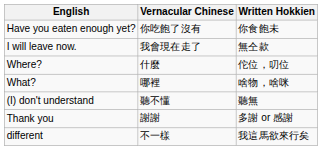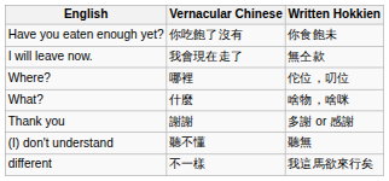 <table class="wikitable">
 <tr>
 <th>English</th>
 <th>Vernacular Chinese</th>
 <th>Written Hokkien</th>
 </tr>
 <tr>
 <td>Have you eaten enough yet?</td>
 <td>你吃飽了沒有</td>
 <td>你食飽未</td>
 </tr>
 <tr>
 <td>I will leave now.</td>
 <td>我會現在走了</td>
 <td>無仝款</td>
 </tr>
 <tr>
 <td>Where?</td>
-<td>什麼</td>
+<td>哪裡</td>
 <td>佗位，叨位</td>
 </tr>
 <tr>
 <td>What?</td>
-<td>哪裡</td>
+<td>什麼</td>
 <td>啥物，啥咪</td>
+</tr>
+<tr>
+<td>Thank you</td>
+<td>謝謝</td>
+<td>多謝 or 感謝</td>
 </tr>
 <tr>
 <td>(I) don't understand</td>
 <td>聽不懂</td>
 <td>聽無</td>
 </tr>
 <tr>
-<td>Thank you</td>
-<td>謝謝</td>
-<td>多謝 or 感謝</td>
-</tr>
-<tr>
 <td>different</td>
 <td>不一樣</td>
 <td>我這馬欲來行矣</td>
 </tr>
 </table>
